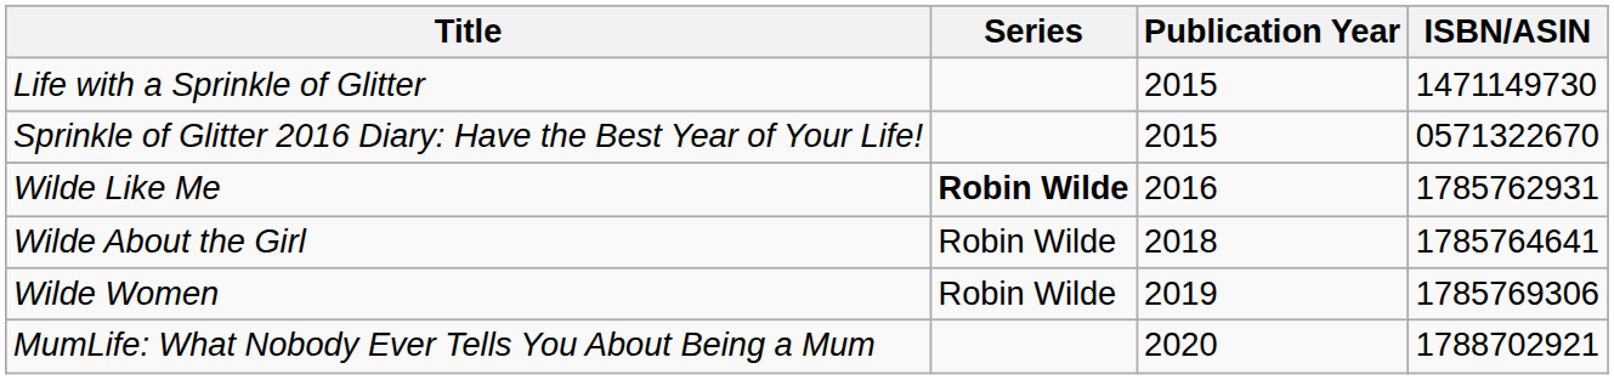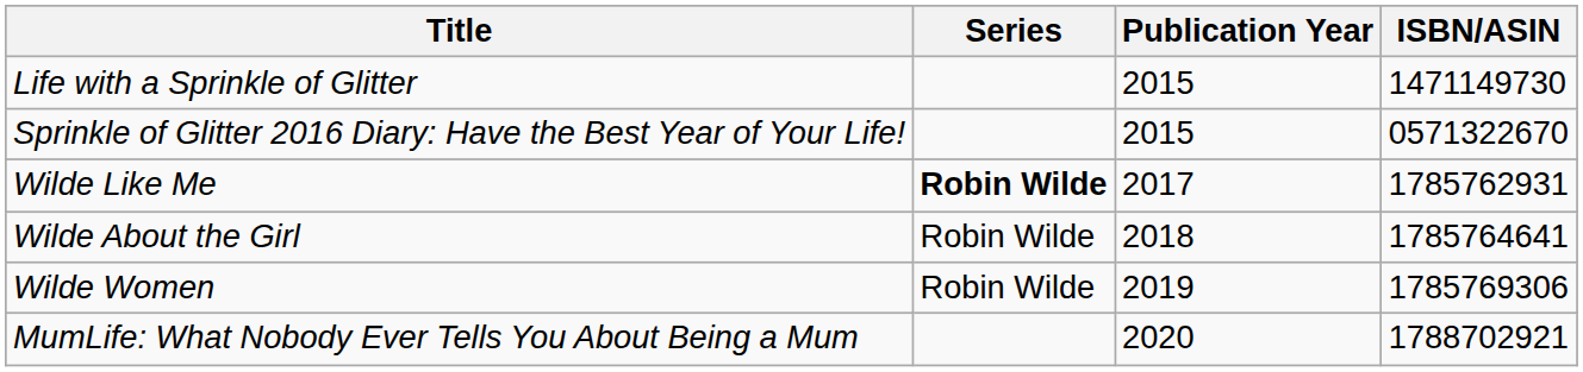 <table class="wikitable">
 <tr>
 <th>Title</th>
 <th>Series</th>
 <th>Publication Year</th>
 <th>ISBN/ASIN</th>
 </tr>
 <tr>
 <td><em>Life with a Sprinkle of Glitter</em></td>
 <td></td>
 <td>2015</td>
 <td>1471149730</td>
 </tr>
 <tr>
 <td><em>Sprinkle of Glitter 2016 Diary: Have the Best Year of Your Life!</em></td>
 <td></td>
 <td>2015</td>
 <td>0571322670</td>
 </tr>
 <tr>
 <td><em>Wilde Like Me</em></td>
 <td><strong>Robin Wilde</strong></td>
-<td>2016</td>
+<td>2017</td>
 <td>1785762931</td>
 </tr>
 <tr>
 <td><em>Wilde About the Girl</em></td>
 <td>Robin Wilde</td>
 <td>2018</td>
 <td>1785764641</td>
 </tr>
 <tr>
 <td><em>Wilde Women</em></td>
 <td>Robin Wilde</td>
 <td>2019</td>
 <td>1785769306</td>
 </tr>
 <tr>
 <td><em>MumLife: What Nobody Ever Tells You About Being a Mum</em></td>
 <td></td>
 <td>2020</td>
 <td>1788702921</td>
 </tr>
 </table>
